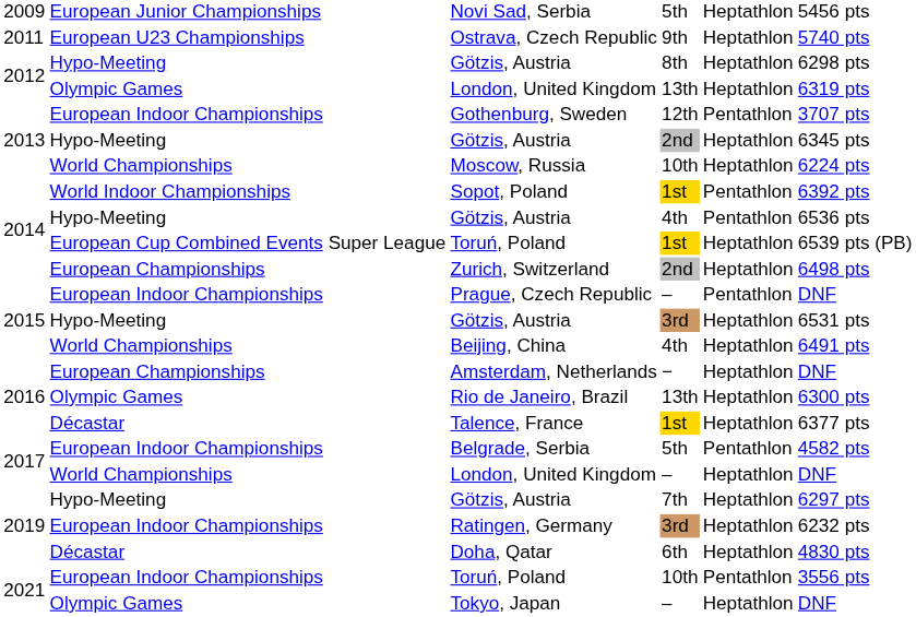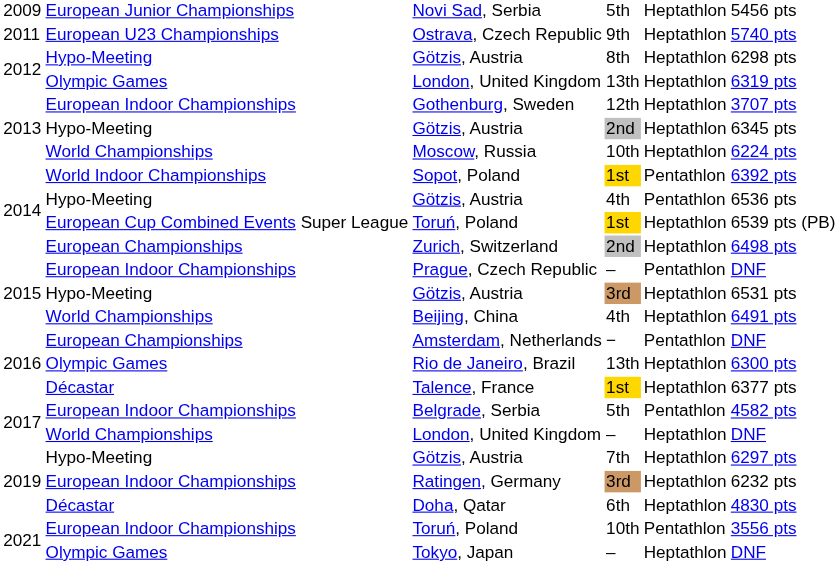 <table>
 <tr>
 <td>2009</td>
 <td><a href='#'>European Junior Championships</a></td>
 <td><a href='#'>Novi Sad</a>, Serbia</td>
 <td>5th</td>
 <td>Heptathlon</td>
 <td>5456 pts</td>
 </tr>
 <tr>
 <td>2011</td>
 <td><a href='#'>European U23 Championships</a></td>
 <td><a href='#'>Ostrava</a>, Czech Republic</td>
 <td>9th</td>
 <td>Heptathlon</td>
 <td><a href='#'>5740 pts</a></td>
 </tr>
 <tr>
 <td rowspan=2>2012</td>
 <td><a href='#'>Hypo-Meeting</a></td>
 <td><a href='#'>Götzis</a>, Austria</td>
 <td>8th</td>
 <td>Heptathlon</td>
 <td>6298 pts</td>
 </tr>
 <tr>
 <td><a href='#'>Olympic Games</a></td>
 <td><a href='#'>London</a>, United Kingdom</td>
 <td>13th</td>
 <td>Heptathlon</td>
 <td><a href='#'>6319 pts</a></td>
 </tr>
 <tr>
 <td rowspan=3>2013</td>
 <td><a href='#'>European Indoor Championships</a></td>
 <td><a href='#'>Gothenburg</a>, Sweden</td>
 <td>12th</td>
-<td>Pentathlon</td>
+<td>Heptathlon</td>
 <td><a href='#'>3707 pts</a></td>
 </tr>
 <tr>
 <td>Hypo-Meeting</td>
 <td><a href='#'>Götzis</a>, Austria</td>
 <td bgcolor=silver>2nd</td>
 <td>Heptathlon</td>
 <td>6345 pts</td>
 </tr>
 <tr>
 <td><a href='#'>World Championships</a></td>
 <td><a href='#'>Moscow</a>, Russia</td>
 <td>10th</td>
 <td>Heptathlon</td>
 <td><a href='#'>6224 pts</a></td>
 </tr>
 <tr>
 <td rowspan=4>2014</td>
 <td><a href='#'>World Indoor Championships</a></td>
 <td><a href='#'>Sopot</a>, Poland</td>
 <td bgcolor=gold>1st</td>
 <td>Pentathlon</td>
 <td><a href='#'>6392 pts</a></td>
 </tr>
 <tr>
 <td>Hypo-Meeting</td>
 <td><a href='#'>Götzis</a>, Austria</td>
 <td>4th</td>
 <td>Pentathlon</td>
 <td>6536 pts</td>
 </tr>
 <tr>
 <td><a href='#'>European Cup Combined Events</a> Super League</td>
 <td><a href='#'>Toruń</a>, Poland</td>
 <td bgcolor=gold>1st</td>
 <td>Heptathlon</td>
 <td>6539 pts (PB)</td>
 </tr>
 <tr>
 <td><a href='#'>European Championships</a></td>
 <td><a href='#'>Zurich</a>, Switzerland</td>
 <td bgcolor=silver>2nd</td>
 <td>Heptathlon</td>
 <td><a href='#'>6498 pts</a></td>
 </tr>
 <tr>
 <td rowspan=3>2015</td>
 <td><a href='#'>European Indoor Championships</a></td>
 <td><a href='#'>Prague</a>, Czech Republic</td>
 <td>–</td>
 <td>Pentathlon</td>
 <td><a href='#'>DNF</a></td>
 </tr>
 <tr>
 <td>Hypo-Meeting</td>
 <td><a href='#'>Götzis</a>, Austria</td>
 <td bgcolor=cc9966>3rd</td>
 <td>Heptathlon</td>
 <td>6531 pts</td>
 </tr>
 <tr>
 <td><a href='#'>World Championships</a></td>
 <td><a href='#'>Beijing</a>, China</td>
 <td>4th</td>
 <td>Heptathlon</td>
 <td><a href='#'>6491 pts</a></td>
 </tr>
 <tr>
 <td rowspan=3>2016</td>
 <td><a href='#'>European Championships</a></td>
 <td><a href='#'>Amsterdam</a>, Netherlands</td>
 <td>−</td>
-<td>Heptathlon</td>
+<td>Pentathlon</td>
 <td><a href='#'>DNF</a></td>
 </tr>
 <tr>
 <td><a href='#'>Olympic Games</a></td>
 <td><a href='#'>Rio de Janeiro</a>, Brazil</td>
 <td>13th</td>
 <td>Heptathlon</td>
 <td><a href='#'>6300 pts</a></td>
 </tr>
 <tr>
 <td><a href='#'>Décastar</a></td>
 <td><a href='#'>Talence</a>, France</td>
 <td bgcolor=gold>1st</td>
 <td>Heptathlon</td>
 <td>6377 pts</td>
 </tr>
 <tr>
 <td rowspan=2>2017</td>
 <td><a href='#'>European Indoor Championships</a></td>
 <td><a href='#'>Belgrade</a>, Serbia</td>
 <td>5th</td>
 <td>Pentathlon</td>
 <td><a href='#'>4582 pts</a></td>
 </tr>
 <tr>
 <td><a href='#'>World Championships</a></td>
 <td><a href='#'>London</a>, United Kingdom</td>
 <td>–</td>
 <td>Heptathlon</td>
 <td><a href='#'>DNF</a></td>
 </tr>
 <tr>
 <td rowspan=3>2019</td>
 <td>Hypo-Meeting</td>
 <td><a href='#'>Götzis</a>, Austria</td>
 <td>7th</td>
 <td>Heptathlon</td>
 <td><a href='#'>6297 pts</a></td>
 </tr>
 <tr>
 <td><a href='#'>European Indoor Championships</a></td>
 <td><a href='#'>Ratingen</a>, Germany</td>
 <td bgcolor=cc9966>3rd</td>
 <td>Heptathlon</td>
 <td>6232 pts</td>
 </tr>
 <tr>
 <td><a href='#'>Décastar</a></td>
 <td><a href='#'>Doha</a>, Qatar</td>
 <td>6th</td>
 <td>Heptathlon</td>
 <td><a href='#'>4830 pts</a></td>
 </tr>
 <tr>
 <td rowspan=2>2021</td>
 <td><a href='#'>European Indoor Championships</a></td>
 <td><a href='#'>Toruń</a>, Poland</td>
 <td>10th</td>
 <td>Pentathlon</td>
 <td><a href='#'>3556 pts</a></td>
 </tr>
 <tr>
 <td><a href='#'>Olympic Games</a></td>
 <td><a href='#'>Tokyo</a>, Japan</td>
 <td>–</td>
 <td>Heptathlon</td>
 <td><a href='#'>DNF</a></td>
 </tr>
 </table>
